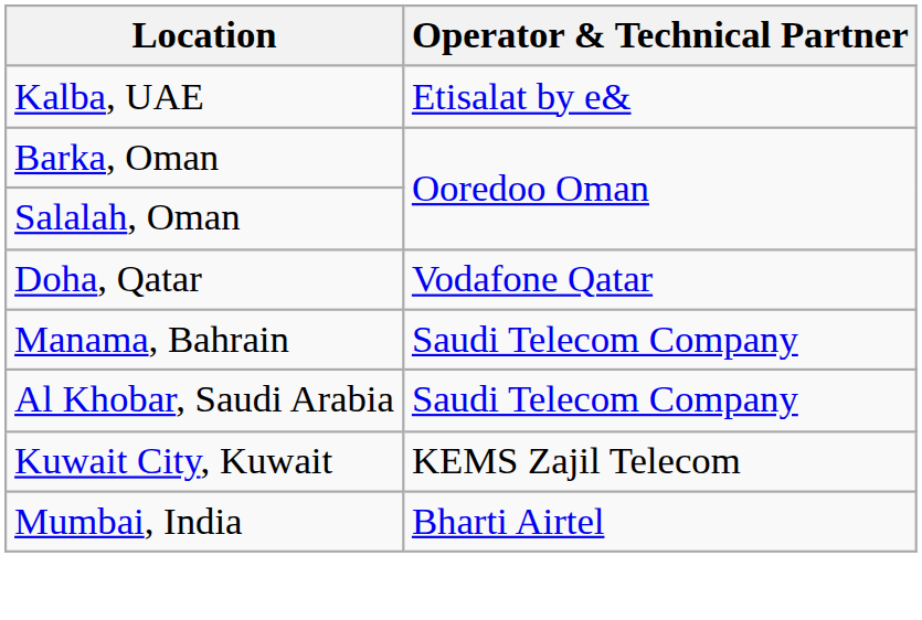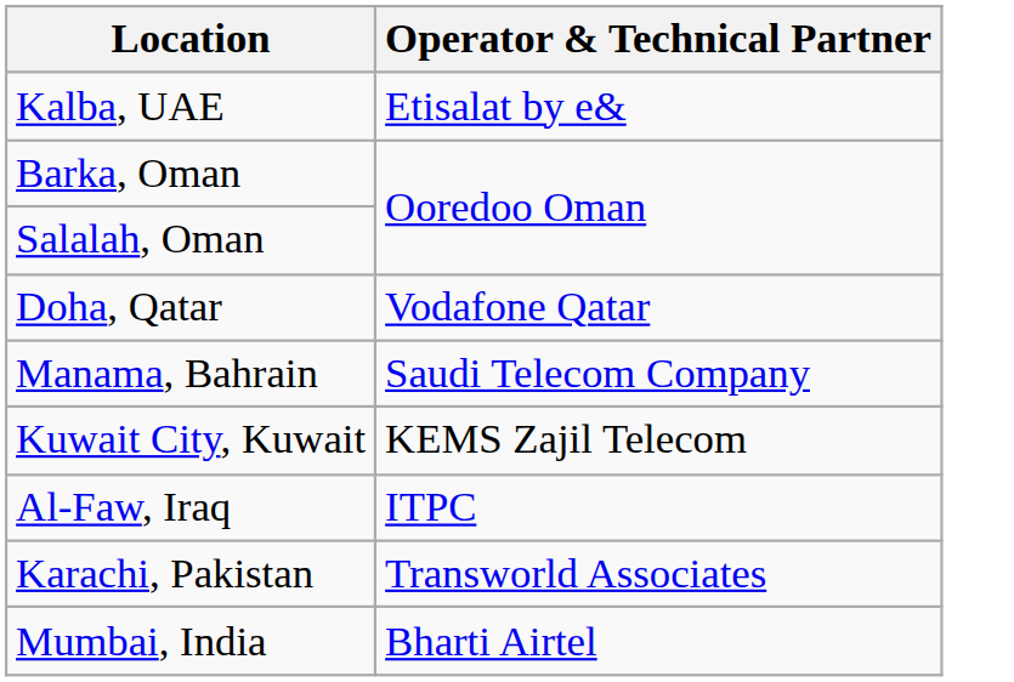 <table class="wikitable">
 <tr>
 <th>Location</th>
 <th>Operator & Technical Partner</th>
 </tr>
 <tr>
 <td><a href='#'>Kalba</a>, UAE</td>
 <td><a href='#'>Etisalat by e&</a></td>
 </tr>
 <tr>
 <td><a href='#'>Barka</a>, Oman</td>
 <td rowspan="2"><a href='#'>Ooredoo Oman</a></td>
 </tr>
 <tr>
 <td><a href='#'>Salalah</a>, Oman</td>
 </tr>
 <tr>
 <td><a href='#'>Doha</a>, Qatar</td>
 <td><a href='#'>Vodafone Qatar</a></td>
 </tr>
 <tr>
 <td><a href='#'>Manama</a>, Bahrain</td>
 <td><a href='#'>Saudi Telecom Company</a></td>
 </tr>
 <tr>
-<td><a href='#'>Al Khobar</a>, Saudi Arabia</td>
-<td><a href='#'>Saudi Telecom Company</a></td>
+<td><a href='#'>Kuwait City</a>, Kuwait</td>
+<td>KEMS Zajil Telecom</td>
 </tr>
 <tr>
-<td><a href='#'>Kuwait City</a>, Kuwait</td>
-<td>KEMS Zajil Telecom</td>
+<td><a href='#'>Al-Faw</a>, Iraq</td>
+<td><a href='#'>ITPC</a></td>
+</tr>
+<tr>
+<td><a href='#'>Karachi</a>, Pakistan</td>
+<td><a href='#'>Transworld Associates</a></td>
 </tr>
 <tr>
 <td><a href='#'>Mumbai</a>, India</td>
 <td><a href='#'>Bharti Airtel</a></td>
 </tr>
 </table>
